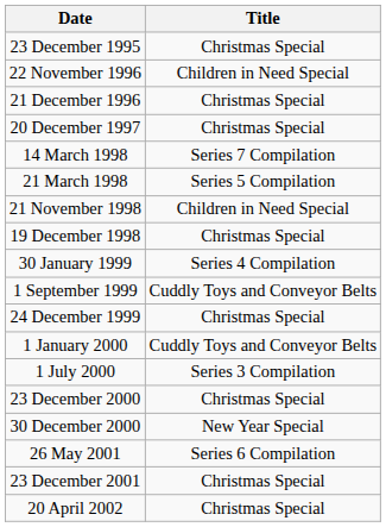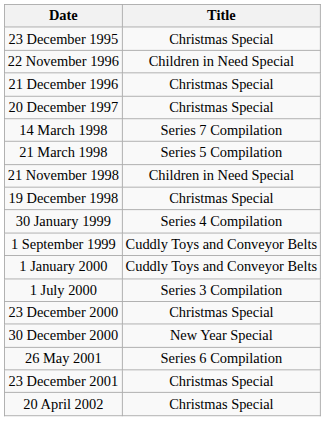 <table class="wikitable" style="text-align:center;">
 <tr>
 <th>Date</th>
 <th>Title</th>
 </tr>
 <tr>
 <td>23 December 1995</td>
 <td>Christmas Special</td>
 </tr>
 <tr>
 <td>22 November 1996</td>
 <td>Children in Need Special</td>
 </tr>
 <tr>
 <td>21 December 1996</td>
 <td>Christmas Special</td>
 </tr>
 <tr>
 <td>20 December 1997</td>
 <td>Christmas Special</td>
 </tr>
 <tr>
 <td>14 March 1998</td>
 <td>Series 7 Compilation</td>
 </tr>
 <tr>
 <td>21 March 1998</td>
 <td>Series 5 Compilation</td>
 </tr>
 <tr>
 <td>21 November 1998</td>
 <td>Children in Need Special</td>
 </tr>
 <tr>
 <td>19 December 1998</td>
 <td>Christmas Special</td>
 </tr>
 <tr>
 <td>30 January 1999</td>
 <td>Series 4 Compilation</td>
 </tr>
 <tr>
 <td>1 September 1999</td>
 <td>Cuddly Toys and Conveyor Belts</td>
 </tr>
 <tr>
-<td>24 December 1999</td>
-<td>Christmas Special</td>
-</tr>
-<tr>
 <td>1 January 2000</td>
 <td>Cuddly Toys and Conveyor Belts</td>
 </tr>
 <tr>
 <td>1 July 2000</td>
 <td>Series 3 Compilation</td>
 </tr>
 <tr>
 <td>23 December 2000</td>
 <td>Christmas Special</td>
 </tr>
 <tr>
 <td>30 December 2000</td>
 <td>New Year Special</td>
 </tr>
 <tr>
 <td>26 May 2001</td>
 <td>Series 6 Compilation</td>
 </tr>
 <tr>
 <td>23 December 2001</td>
 <td>Christmas Special</td>
 </tr>
 <tr>
 <td>20 April 2002</td>
 <td>Christmas Special</td>
 </tr>
 </table>
